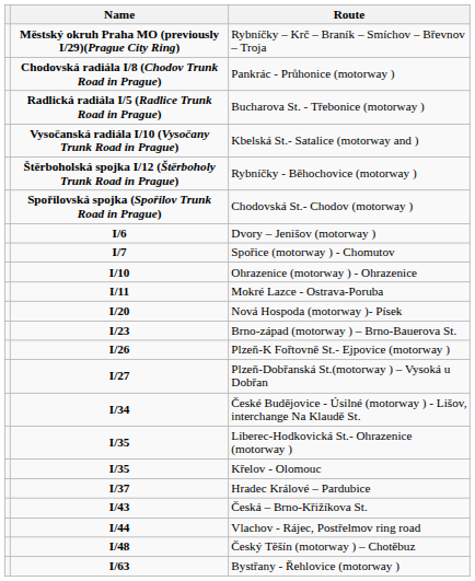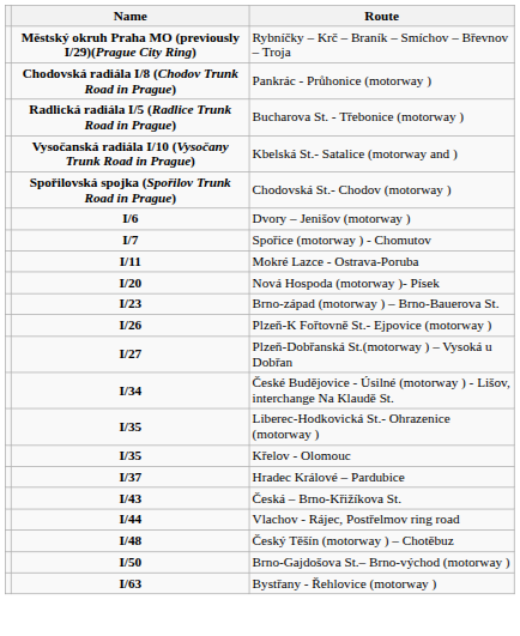 <table class="wikitable sortable">
 <tr>
 <th></th>
 <th>Name</th>
 <th>Route</th>
 </tr>
 <tr>
 <td style="text-align:center;"></td>
 <td style="text-align:center;"><strong>Městský okruh Praha MO (previously I/29)(<em>Prague City Ring</em>)</strong> </td>
 <td>Rybníčky – Krč – Braník – Smíchov – Břevnov – Troja</td>
 </tr>
 <tr>
 <td style="text-align:center;"></td>
 <td style="text-align:center;"><strong>Chodovská radiála I/8 (<em>Chodov Trunk Road in Prague</em>)</strong></td>
 <td>Pankrác - Průhonice (motorway  )</td>
 </tr>
 <tr>
 <td style="text-align:center;"></td>
 <td style="text-align:center;"><strong>Radlická radiála I/5 (<em>Radlice Trunk Road in Prague</em>)</strong></td>
 <td>Bucharova St. - Třebonice (motorway  )</td>
 </tr>
 <tr>
 <td style="text-align:center;"></td>
 <td style="text-align:center;"><strong>Vysočanská radiála I/10 (<em>Vysočany Trunk Road in Prague</em>)</strong></td>
 <td>Kbelská St.- Satalice (motorway  and  )</td>
 </tr>
 <tr>
 <td style="text-align:center;"></td>
-<td style="text-align:center;"><strong>Štěrboholská spojka I/12 (<em>Štěrboholy Trunk Road in Prague</em>)</strong></td>
-<td>Rybníčky - Běhochovice (motorway  )</td>
-</tr>
-<tr>
-<td style="text-align:center;"></td>
 <td style="text-align:center;"><strong>Spořilovská spojka (<em>Spořilov Trunk Road in Prague</em>)</strong></td>
 <td>Chodovská St.- Chodov (motorway  )</td>
 </tr>
 <tr>
 <td style="text-align:center;"></td>
 <td style="text-align:center;"><strong>I/6</strong></td>
 <td>Dvory – Jenišov (motorway  )</td>
 </tr>
 <tr>
 <td style="text-align:center;"></td>
 <td style="text-align:center;"><strong>I/7</strong></td>
 <td>Spořice (motorway  ) - Chomutov</td>
-</tr>
-<tr>
-<td style="text-align:center;"></td>
-<td style="text-align:center;"><strong>I/10</strong></td>
-<td>Ohrazenice (motorway  ) - Ohrazenice</td>
 </tr>
 <tr>
 <td style="text-align:center;"></td>
 <td style="text-align:center;"><strong>I/11</strong></td>
 <td>Mokré Lazce - Ostrava-Poruba</td>
 </tr>
 <tr>
 <td style="text-align:center;"></td>
 <td style="text-align:center;"><strong>I/20</strong></td>
 <td>Nová Hospoda (motorway  )- Písek</td>
 </tr>
 <tr>
 <td style="text-align:center;"></td>
 <td style="text-align:center;"><strong>I/23</strong></td>
 <td>Brno-západ (motorway  ) – Brno-Bauerova St.</td>
 </tr>
 <tr>
 <td style="text-align:center;"></td>
 <td style="text-align:center;"><strong>I/26</strong></td>
 <td>Plzeň-K Fořtovně St.- Ejpovice (motorway  )</td>
 </tr>
 <tr>
 <td style="text-align:center;"></td>
 <td style="text-align:center;"><strong>I/27</strong></td>
 <td>Plzeň-Dobřanská St.(motorway  ) – Vysoká u Dobřan</td>
 </tr>
 <tr>
 <td style="text-align:center;"></td>
 <td style="text-align:center;"><strong>I/34</strong></td>
 <td>České Budějovice - Úsilné (motorway  ) - Lišov, interchange Na Klaudě St.</td>
 </tr>
 <tr>
 <td style="text-align:center;"></td>
 <td style="text-align:center;"><strong>I/35</strong></td>
 <td>Liberec-Hodkovická St.- Ohrazenice (motorway  )</td>
 </tr>
 <tr>
 <td style="text-align:center;"></td>
 <td style="text-align:center;"><strong>I/35</strong></td>
 <td>Křelov - Olomouc</td>
 </tr>
 <tr>
 <td style="text-align:center;"></td>
 <td style="text-align:center;"><strong>I/37</strong></td>
 <td>Hradec Králové – Pardubice</td>
 </tr>
 <tr>
 <td style="text-align:center;"></td>
 <td style="text-align:center;"><strong>I/43</strong></td>
 <td>Česká – Brno-Křižíkova St.</td>
 </tr>
 <tr>
 <td style="text-align:center;"></td>
 <td style="text-align:center;"><strong>I/44</strong></td>
 <td>Vlachov - Rájec, Postřelmov ring road</td>
 </tr>
 <tr>
 <td style="text-align:center;"></td>
 <td style="text-align:center;"><strong>I/48</strong></td>
 <td>Český Těšín (motorway  ) – Chotěbuz</td>
 </tr>
 <tr>
 <td style="text-align:center;"></td>
+<td style="text-align:center;"><strong>I/50</strong></td>
+<td>Brno-Gajdošova St.– Brno-východ (motorway  )</td>
+</tr>
+<tr>
+<td style="text-align:center;"></td>
 <td style="text-align:center;"><strong>I/63</strong></td>
 <td>Bystřany - Řehlovice (motorway  )</td>
 </tr>
 </table>
